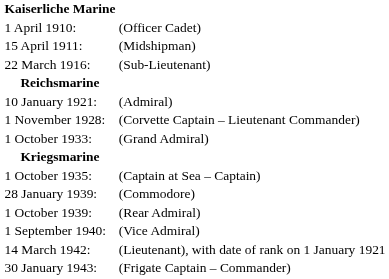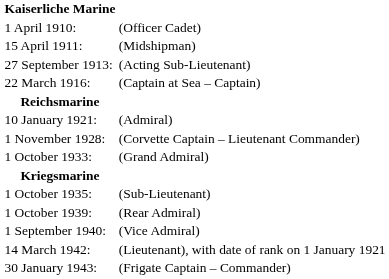 <table>
 <tr>
 <th>Kaiserliche Marine</th>
 </tr>
 <tr>
 <td>1 April 1910:</td>
 <td> (Officer Cadet)</td>
 </tr>
 <tr>
 <td>15 April 1911:</td>
 <td> (Midshipman)</td>
 </tr>
 <tr>
+<td>27 September 1913:</td>
+<td> (Acting Sub-Lieutenant)</td>
+</tr>
+<tr>
 <td>22 March 1916:</td>
-<td> (Sub-Lieutenant)</td>
+<td> (Captain at Sea – Captain)</td>
 </tr>
 <tr>
 <th>Reichsmarine</th>
 </tr>
 <tr>
 <td>10 January 1921:</td>
 <td> (Admiral)</td>
 </tr>
 <tr>
 <td>1 November 1928:</td>
 <td> (Corvette Captain – Lieutenant Commander)</td>
 </tr>
 <tr>
 <td>1 October 1933:</td>
 <td> (Grand Admiral)</td>
 </tr>
 <tr>
 <th>Kriegsmarine</th>
 </tr>
 <tr>
 <td>1 October 1935:</td>
-<td> (Captain at Sea – Captain)</td>
-</tr>
-<tr>
-<td>28 January 1939:</td>
-<td> (Commodore)</td>
+<td> (Sub-Lieutenant)</td>
 </tr>
 <tr>
 <td>1 October 1939:</td>
 <td> (Rear Admiral)</td>
 </tr>
 <tr>
 <td>1 September 1940:</td>
 <td> (Vice Admiral)</td>
 </tr>
 <tr>
 <td>14 March 1942:</td>
 <td> (Lieutenant), with date of rank on 1 January 1921</td>
 </tr>
 <tr>
 <td>30 January 1943:</td>
 <td> (Frigate Captain – Commander)</td>
 </tr>
 </table>
